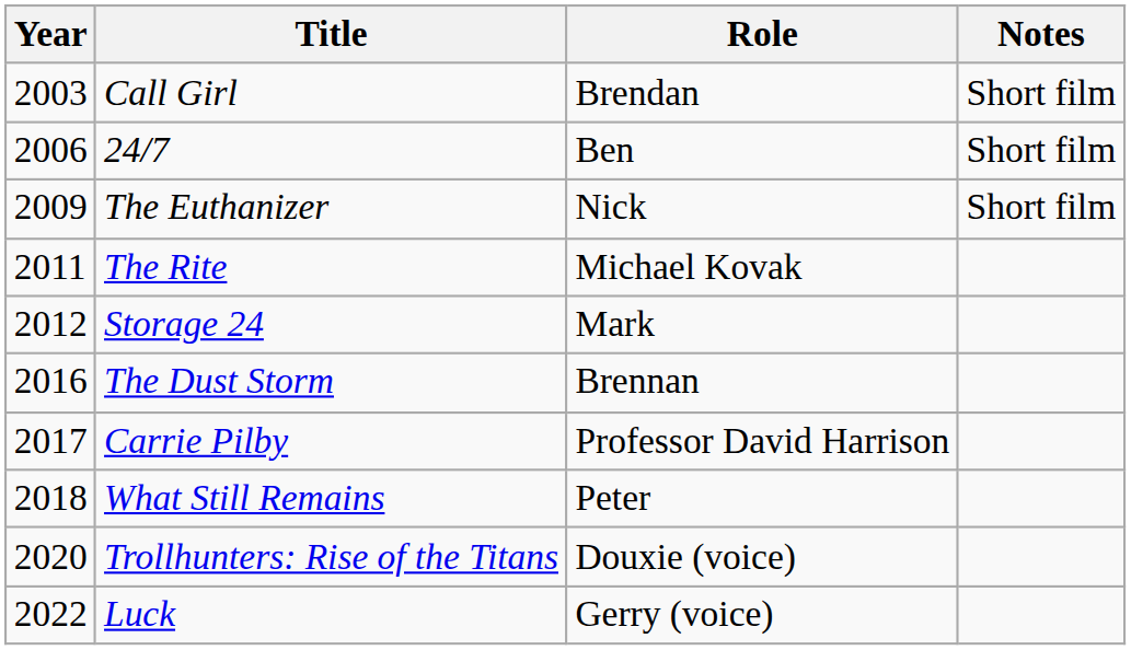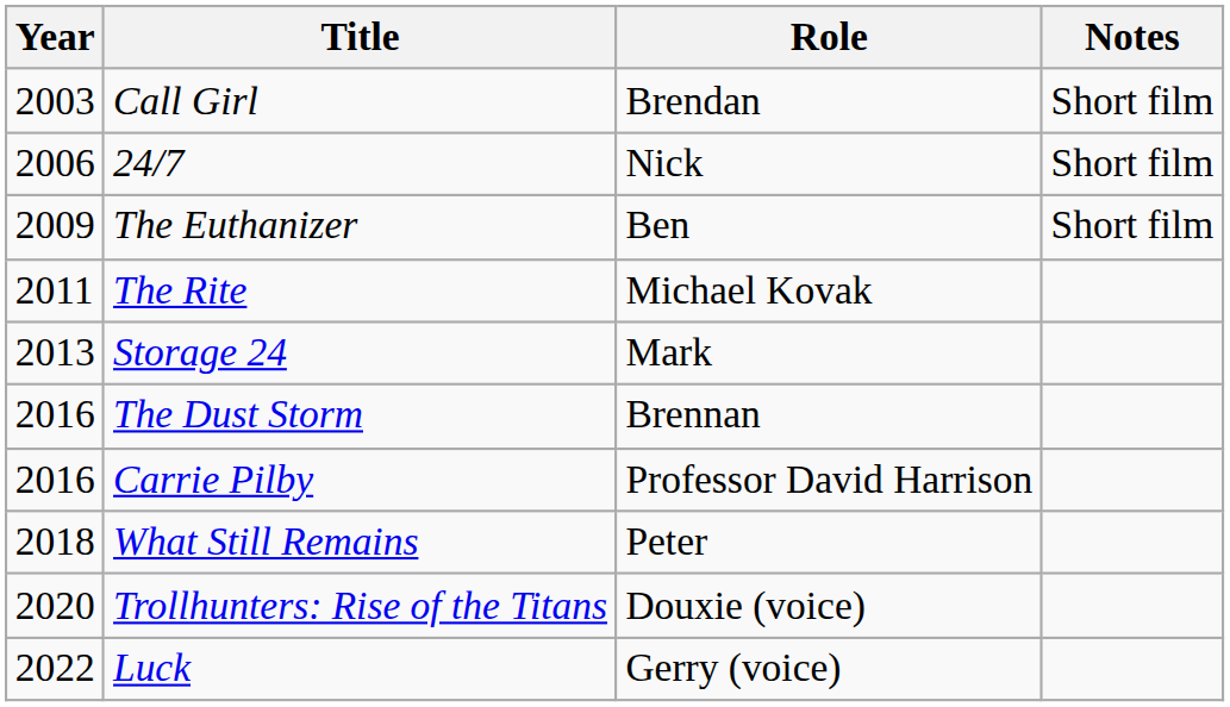 <table class="wikitable sortable">
 <tr>
 <th>Year</th>
 <th>Title</th>
 <th>Role</th>
 <th class="unsortable">Notes</th>
 </tr>
 <tr>
 <td>2003</td>
 <td><em>Call Girl</em></td>
 <td>Brendan</td>
 <td>Short film</td>
 </tr>
 <tr>
 <td>2006</td>
 <td><em>24/7</em></td>
-<td>Ben</td>
+<td>Nick</td>
 <td>Short film</td>
 </tr>
 <tr>
 <td>2009</td>
 <td><em>The Euthanizer</em></td>
-<td>Nick</td>
+<td>Ben</td>
 <td>Short film</td>
 </tr>
 <tr>
 <td>2011</td>
 <td><em><a href='#'>The Rite</a></em></td>
 <td>Michael Kovak</td>
 <td></td>
 </tr>
 <tr>
-<td>2012</td>
+<td>2013</td>
 <td><em><a href='#'>Storage 24</a></em></td>
 <td>Mark</td>
 <td></td>
 </tr>
 <tr>
 <td>2016</td>
 <td><em><a href='#'>The Dust Storm</a></em></td>
 <td>Brennan</td>
 <td></td>
 </tr>
 <tr>
-<td>2017</td>
+<td>2016</td>
 <td><em><a href='#'>Carrie Pilby</a></em></td>
 <td>Professor David Harrison</td>
 <td></td>
 </tr>
 <tr>
 <td>2018</td>
 <td><em><a href='#'>What Still Remains</a></em></td>
 <td>Peter</td>
 <td></td>
 </tr>
 <tr>
 <td>2020</td>
 <td><em><a href='#'>Trollhunters: Rise of the Titans</a></em></td>
 <td>Douxie (voice)</td>
 <td></td>
 </tr>
 <tr>
 <td>2022</td>
 <td><em><a href='#'>Luck</a></em></td>
 <td>Gerry (voice)</td>
 <td></td>
 </tr>
 </table>
